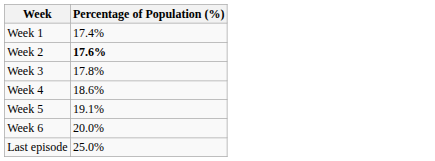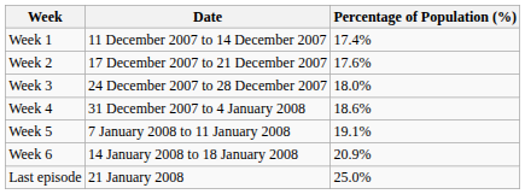 <table class="wikitable">
 <tr>
 <th>Week</th>
+<th>Date</th>
 <th>Percentage of Population (%)</th>
 </tr>
 <tr>
 <td>Week 1</td>
+<td>11 December 2007 to 14 December 2007</td>
 <td>17.4%</td>
 </tr>
 <tr>
 <td>Week 2</td>
-<td><strong>17.6%</strong></td>
+<td>17 December 2007 to 21 December 2007</td>
+<td>17.6%</td>
 </tr>
 <tr>
 <td>Week 3</td>
-<td>17.8%</td>
+<td>24 December 2007 to 28 December 2007</td>
+<td>18.0%</td>
 </tr>
 <tr>
 <td>Week 4</td>
+<td>31 December 2007 to 4 January 2008</td>
 <td>18.6%</td>
 </tr>
 <tr>
 <td>Week 5</td>
+<td>7 January 2008 to 11 January 2008</td>
 <td>19.1%</td>
 </tr>
 <tr>
 <td>Week 6</td>
-<td>20.0%</td>
+<td>14 January 2008 to 18 January 2008</td>
+<td>20.9%</td>
 </tr>
 <tr>
 <td>Last episode</td>
+<td>21 January 2008</td>
 <td>25.0%</td>
 </tr>
 </table>
